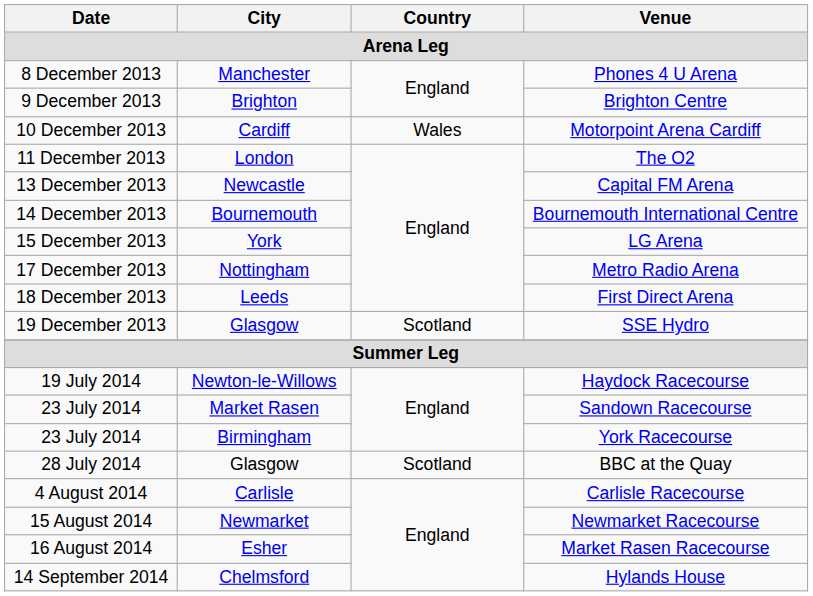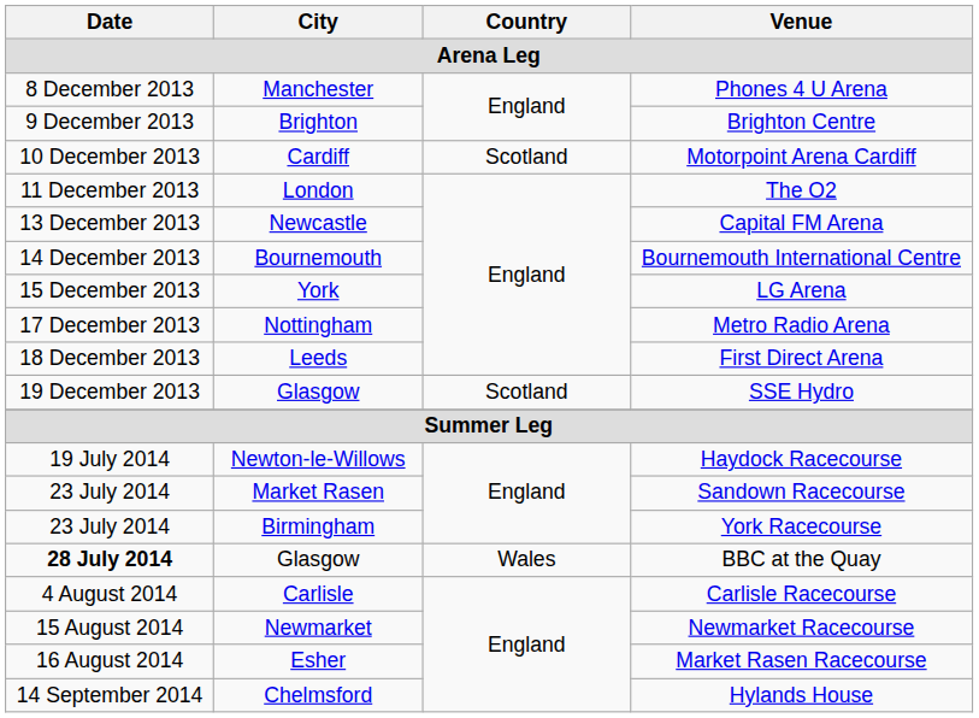 <table class="wikitable" style="text-align:center;">
 <tr>
 <th style="width:150px;">Date</th>
 <th style="width:150px;">City</th>
 <th style="width:150px;">Country</th>
 <th style="width:250px;">Venue</th>
 </tr>
 <tr style="background:#ddd;">
 <td colspan="4"><strong>Arena Leg</strong></td>
 </tr>
 <tr>
 <td>8 December 2013</td>
 <td><a href='#'>Manchester</a></td>
 <td rowspan="2">England</td>
 <td><a href='#'>Phones 4 U Arena</a></td>
 </tr>
 <tr>
 <td>9 December 2013</td>
 <td><a href='#'>Brighton</a></td>
 <td><a href='#'>Brighton Centre</a></td>
 </tr>
 <tr>
 <td>10 December 2013</td>
 <td><a href='#'>Cardiff</a></td>
-<td>Wales</td>
+<td>Scotland</td>
 <td><a href='#'>Motorpoint Arena Cardiff</a></td>
 </tr>
 <tr>
 <td>11 December 2013</td>
 <td><a href='#'>London</a></td>
 <td rowspan="6">England</td>
 <td><a href='#'>The O2</a></td>
 </tr>
 <tr>
 <td>13 December 2013</td>
 <td><a href='#'>Newcastle</a></td>
 <td><a href='#'>Capital FM Arena</a></td>
 </tr>
 <tr>
 <td>14 December 2013</td>
 <td><a href='#'>Bournemouth</a></td>
 <td><a href='#'>Bournemouth International Centre</a></td>
 </tr>
 <tr>
 <td>15 December 2013</td>
 <td><a href='#'>York</a></td>
 <td><a href='#'>LG Arena</a></td>
 </tr>
 <tr>
 <td>17 December 2013</td>
 <td><a href='#'>Nottingham</a></td>
 <td><a href='#'>Metro Radio Arena</a></td>
 </tr>
 <tr>
 <td>18 December 2013</td>
 <td><a href='#'>Leeds</a></td>
 <td><a href='#'>First Direct Arena</a></td>
 </tr>
 <tr>
 <td>19 December 2013</td>
 <td><a href='#'>Glasgow</a></td>
 <td>Scotland</td>
 <td><a href='#'>SSE Hydro</a></td>
 </tr>
 <tr>
 </tr>
 <tr style="background:#ddd;">
 <td colspan="4"><strong>Summer Leg</strong></td>
 </tr>
 <tr>
 <td>19 July 2014</td>
 <td><a href='#'>Newton-le-Willows</a></td>
 <td rowspan="3">England</td>
 <td><a href='#'>Haydock Racecourse</a></td>
 </tr>
 <tr>
 <td>23 July 2014</td>
 <td><a href='#'>Market Rasen</a></td>
 <td><a href='#'>Sandown Racecourse</a></td>
 </tr>
 <tr>
 <td>23 July 2014</td>
 <td><a href='#'>Birmingham</a></td>
 <td><a href='#'>York Racecourse</a></td>
 </tr>
 <tr>
-<td>28 July 2014</td>
+<td><strong>28 July 2014</strong></td>
 <td>Glasgow</td>
-<td>Scotland</td>
+<td>Wales</td>
 <td>BBC at the Quay</td>
 </tr>
 <tr>
 <td>4 August 2014</td>
 <td><a href='#'>Carlisle</a></td>
 <td rowspan="4">England</td>
 <td><a href='#'>Carlisle Racecourse</a></td>
 </tr>
 <tr>
 <td>15 August 2014</td>
 <td><a href='#'>Newmarket</a></td>
 <td><a href='#'>Newmarket Racecourse</a></td>
 </tr>
 <tr>
 <td>16 August 2014</td>
 <td><a href='#'>Esher</a></td>
 <td><a href='#'>Market Rasen Racecourse</a></td>
 </tr>
 <tr>
 <td>14 September 2014</td>
 <td><a href='#'>Chelmsford</a></td>
 <td><a href='#'>Hylands House</a></td>
 </tr>
 </table>
